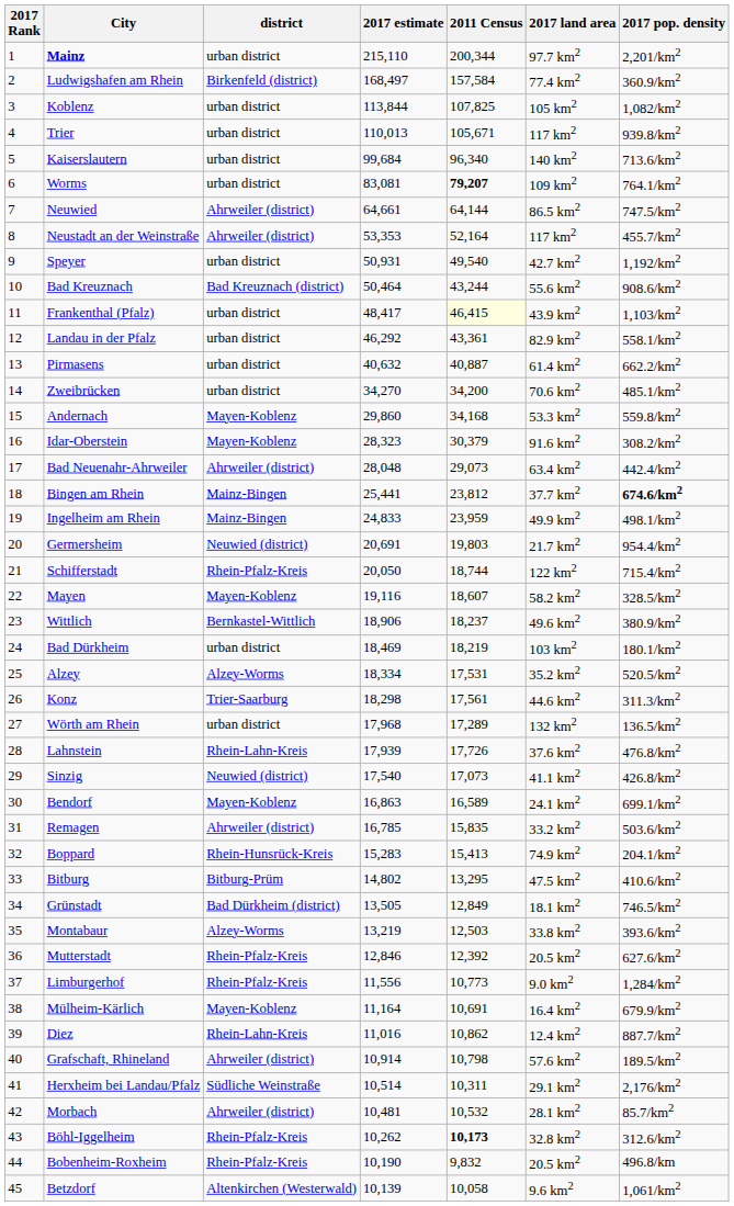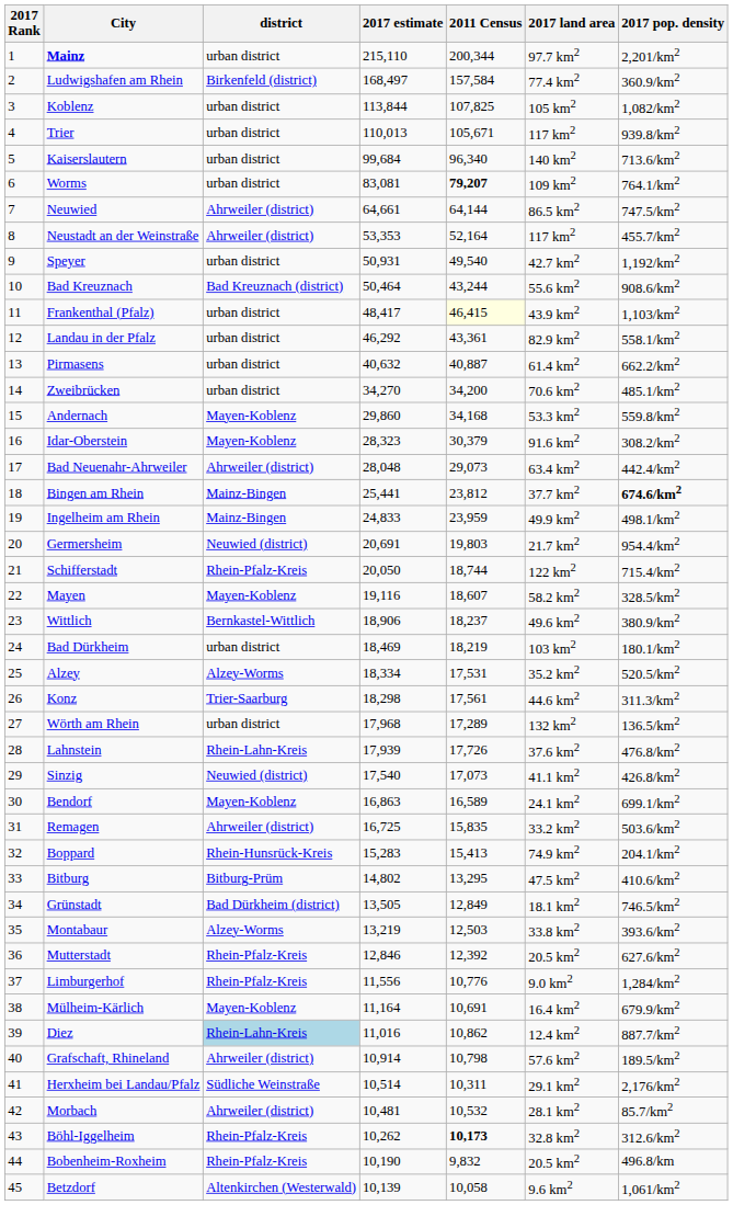 <table class="wikitable sortable">
 <tr>
 <th>2017<br>Rank</th>
 <th>City</th>
 <th>district</th>
 <th>2017 estimate</th>
 <th>2011 Census</th>
 <th data-sort-type="number">2017 land area</th>
 <th data-sort-type="number">2017 pop. density</th>
 </tr>
 <tr>
 <td>1</td>
 <td><strong><a href='#'>Mainz</a></strong></td>
 <td>urban district</td>
 <td>215,110</td>
 <td>200,344</td>
 <td>97.7 km<sup>2</sup></td>
 <td>2,201/km<sup>2</sup></td>
 </tr>
 <tr>
 <td>2</td>
 <td><a href='#'>Ludwigshafen am Rhein</a></td>
 <td><a href='#'>Birkenfeld (district)</a></td>
 <td>168,497</td>
 <td>157,584</td>
 <td>77.4 km<sup>2</sup></td>
 <td>360.9/km<sup>2</sup></td>
 </tr>
 <tr>
 <td>3</td>
 <td><a href='#'>Koblenz</a></td>
 <td>urban district</td>
 <td>113,844</td>
 <td>107,825</td>
 <td>105 km<sup>2</sup></td>
 <td>1,082/km<sup>2</sup></td>
 </tr>
 <tr>
 <td>4</td>
 <td><a href='#'>Trier</a></td>
 <td>urban district</td>
 <td>110,013</td>
 <td>105,671</td>
 <td>117 km<sup>2</sup></td>
 <td>939.8/km<sup>2</sup></td>
 </tr>
 <tr>
 <td>5</td>
 <td><a href='#'>Kaiserslautern</a></td>
 <td>urban district</td>
 <td>99,684</td>
 <td>96,340</td>
 <td>140 km<sup>2</sup></td>
 <td>713.6/km<sup>2</sup></td>
 </tr>
 <tr>
 <td>6</td>
 <td><a href='#'>Worms</a></td>
 <td>urban district</td>
 <td>83,081</td>
 <td><strong>79,207</strong></td>
 <td>109 km<sup>2</sup></td>
 <td>764.1/km<sup>2</sup></td>
 </tr>
 <tr>
 <td>7</td>
 <td><a href='#'>Neuwied</a></td>
 <td><a href='#'>Ahrweiler (district)</a></td>
 <td>64,661</td>
 <td>64,144</td>
 <td>86.5 km<sup>2</sup></td>
 <td>747.5/km<sup>2</sup></td>
 </tr>
 <tr>
 <td>8</td>
 <td><a href='#'>Neustadt an der Weinstraße</a></td>
 <td><a href='#'>Ahrweiler (district)</a></td>
 <td>53,353</td>
 <td>52,164</td>
 <td>117 km<sup>2</sup></td>
 <td>455.7/km<sup>2</sup></td>
 </tr>
 <tr>
 <td>9</td>
 <td><a href='#'>Speyer</a></td>
 <td>urban district</td>
 <td>50,931</td>
 <td>49,540</td>
 <td>42.7 km<sup>2</sup></td>
 <td>1,192/km<sup>2</sup></td>
 </tr>
 <tr>
 <td>10</td>
 <td><a href='#'>Bad Kreuznach</a></td>
 <td><a href='#'>Bad Kreuznach (district)</a></td>
 <td>50,464</td>
 <td>43,244</td>
 <td>55.6 km<sup>2</sup></td>
 <td>908.6/km<sup>2</sup></td>
 </tr>
 <tr>
 <td>11</td>
 <td><a href='#'>Frankenthal (Pfalz)</a></td>
 <td>urban district</td>
 <td>48,417</td>
 <td style="background: lightyellow;">46,415</td>
 <td>43.9 km<sup>2</sup></td>
 <td>1,103/km<sup>2</sup></td>
 </tr>
 <tr>
 <td>12</td>
 <td><a href='#'>Landau in der Pfalz</a></td>
 <td>urban district</td>
 <td>46,292</td>
 <td>43,361</td>
 <td>82.9 km<sup>2</sup></td>
 <td>558.1/km<sup>2</sup></td>
 </tr>
 <tr>
 <td>13</td>
 <td><a href='#'>Pirmasens</a></td>
 <td>urban district</td>
 <td>40,632</td>
 <td>40,887</td>
 <td>61.4 km<sup>2</sup></td>
 <td>662.2/km<sup>2</sup></td>
 </tr>
 <tr>
 <td>14</td>
 <td><a href='#'>Zweibrücken</a></td>
 <td>urban district</td>
 <td>34,270</td>
 <td>34,200</td>
 <td>70.6 km<sup>2</sup></td>
 <td>485.1/km<sup>2</sup></td>
 </tr>
 <tr>
 <td>15</td>
 <td><a href='#'>Andernach</a></td>
 <td><a href='#'>Mayen-Koblenz</a></td>
 <td>29,860</td>
 <td>34,168</td>
 <td>53.3 km<sup>2</sup></td>
 <td>559.8/km<sup>2</sup></td>
 </tr>
 <tr>
 <td>16</td>
 <td><a href='#'>Idar-Oberstein</a></td>
 <td><a href='#'>Mayen-Koblenz</a></td>
 <td>28,323</td>
 <td>30,379</td>
 <td>91.6 km<sup>2</sup></td>
 <td>308.2/km<sup>2</sup></td>
 </tr>
 <tr>
 <td>17</td>
 <td><a href='#'>Bad Neuenahr-Ahrweiler</a></td>
 <td><a href='#'>Ahrweiler (district)</a></td>
 <td>28,048</td>
 <td>29,073</td>
 <td>63.4 km<sup>2</sup></td>
 <td>442.4/km<sup>2</sup></td>
 </tr>
 <tr>
 <td>18</td>
 <td><a href='#'>Bingen am Rhein</a></td>
 <td><a href='#'>Mainz-Bingen</a></td>
 <td>25,441</td>
 <td>23,812</td>
 <td>37.7 km<sup>2</sup></td>
 <td><strong>674.6/km<sup>2</sup></strong></td>
 </tr>
 <tr>
 <td>19</td>
 <td><a href='#'>Ingelheim am Rhein</a></td>
 <td><a href='#'>Mainz-Bingen</a></td>
 <td>24,833</td>
 <td>23,959</td>
 <td>49.9 km<sup>2</sup></td>
 <td>498.1/km<sup>2</sup></td>
 </tr>
 <tr>
 <td>20</td>
 <td><a href='#'>Germersheim</a></td>
 <td><a href='#'>Neuwied (district)</a></td>
 <td>20,691</td>
 <td>19,803</td>
 <td>21.7 km<sup>2</sup></td>
 <td>954.4/km<sup>2</sup></td>
 </tr>
 <tr>
 <td>21</td>
 <td><a href='#'>Schifferstadt</a></td>
 <td><a href='#'>Rhein-Pfalz-Kreis</a></td>
 <td>20,050</td>
 <td>18,744</td>
 <td>122 km<sup>2</sup></td>
 <td>715.4/km<sup>2</sup></td>
 </tr>
 <tr>
 <td>22</td>
 <td><a href='#'>Mayen</a></td>
 <td><a href='#'>Mayen-Koblenz</a></td>
 <td>19,116</td>
 <td>18,607</td>
 <td>58.2 km<sup>2</sup></td>
 <td>328.5/km<sup>2</sup></td>
 </tr>
 <tr>
 <td>23</td>
 <td><a href='#'>Wittlich</a></td>
 <td><a href='#'>Bernkastel-Wittlich</a></td>
 <td>18,906</td>
 <td>18,237</td>
 <td>49.6 km<sup>2</sup></td>
 <td>380.9/km<sup>2</sup></td>
 </tr>
 <tr>
 <td>24</td>
 <td><a href='#'>Bad Dürkheim</a></td>
 <td>urban district</td>
 <td>18,469</td>
 <td>18,219</td>
 <td>103 km<sup>2</sup></td>
 <td>180.1/km<sup>2</sup></td>
 </tr>
 <tr>
 <td>25</td>
 <td><a href='#'>Alzey</a></td>
 <td><a href='#'>Alzey-Worms</a></td>
 <td>18,334</td>
 <td>17,531</td>
 <td>35.2 km<sup>2</sup></td>
 <td>520.5/km<sup>2</sup></td>
 </tr>
 <tr>
 <td>26</td>
 <td><a href='#'>Konz</a></td>
 <td><a href='#'>Trier-Saarburg</a></td>
 <td>18,298</td>
 <td>17,561</td>
 <td>44.6 km<sup>2</sup></td>
 <td>311.3/km<sup>2</sup></td>
 </tr>
 <tr>
 <td>27</td>
 <td><a href='#'>Wörth am Rhein</a></td>
 <td>urban district</td>
 <td>17,968</td>
 <td>17,289</td>
 <td>132 km<sup>2</sup></td>
 <td>136.5/km<sup>2</sup></td>
 </tr>
 <tr>
 <td>28</td>
 <td><a href='#'>Lahnstein</a></td>
 <td><a href='#'>Rhein-Lahn-Kreis</a></td>
 <td>17,939</td>
 <td>17,726</td>
 <td>37.6 km<sup>2</sup></td>
 <td>476.8/km<sup>2</sup></td>
 </tr>
 <tr>
 <td>29</td>
 <td><a href='#'>Sinzig</a></td>
 <td><a href='#'>Neuwied (district)</a></td>
 <td>17,540</td>
 <td>17,073</td>
 <td>41.1 km<sup>2</sup></td>
 <td>426.8/km<sup>2</sup></td>
 </tr>
 <tr>
 <td>30</td>
 <td><a href='#'>Bendorf</a></td>
 <td><a href='#'>Mayen-Koblenz</a></td>
 <td>16,863</td>
 <td>16,589</td>
 <td>24.1 km<sup>2</sup></td>
 <td>699.1/km<sup>2</sup></td>
 </tr>
 <tr>
 <td>31</td>
 <td><a href='#'>Remagen</a></td>
 <td><a href='#'>Ahrweiler (district)</a></td>
-<td>16,785</td>
+<td>16,725</td>
 <td>15,835</td>
 <td>33.2 km<sup>2</sup></td>
 <td>503.6/km<sup>2</sup></td>
 </tr>
 <tr>
 <td>32</td>
 <td><a href='#'>Boppard</a></td>
 <td><a href='#'>Rhein-Hunsrück-Kreis</a></td>
 <td>15,283</td>
 <td>15,413</td>
 <td>74.9 km<sup>2</sup></td>
 <td>204.1/km<sup>2</sup></td>
 </tr>
 <tr>
 <td>33</td>
 <td><a href='#'>Bitburg</a></td>
 <td><a href='#'>Bitburg-Prüm</a></td>
 <td>14,802</td>
 <td>13,295</td>
 <td>47.5 km<sup>2</sup></td>
 <td>410.6/km<sup>2</sup></td>
 </tr>
 <tr>
 <td>34</td>
 <td><a href='#'>Grünstadt</a></td>
 <td><a href='#'>Bad Dürkheim (district)</a></td>
 <td>13,505</td>
 <td>12,849</td>
 <td>18.1 km<sup>2</sup></td>
 <td>746.5/km<sup>2</sup></td>
 </tr>
 <tr>
 <td>35</td>
 <td><a href='#'>Montabaur</a></td>
 <td><a href='#'>Alzey-Worms</a></td>
 <td>13,219</td>
 <td>12,503</td>
 <td>33.8 km<sup>2</sup></td>
 <td>393.6/km<sup>2</sup></td>
 </tr>
 <tr>
 <td>36</td>
 <td><a href='#'>Mutterstadt</a></td>
 <td><a href='#'>Rhein-Pfalz-Kreis</a></td>
 <td>12,846</td>
 <td>12,392</td>
 <td>20.5 km<sup>2</sup></td>
 <td>627.6/km<sup>2</sup></td>
 </tr>
 <tr>
 <td>37</td>
 <td><a href='#'>Limburgerhof</a></td>
 <td><a href='#'>Rhein-Pfalz-Kreis</a></td>
 <td>11,556</td>
-<td>10,773</td>
+<td>10,776</td>
 <td>9.0 km<sup>2</sup></td>
 <td>1,284/km<sup>2</sup></td>
 </tr>
 <tr>
 <td>38</td>
 <td><a href='#'>Mülheim-Kärlich</a></td>
 <td><a href='#'>Mayen-Koblenz</a></td>
 <td>11,164</td>
 <td>10,691</td>
 <td>16.4 km<sup>2</sup></td>
 <td>679.9/km<sup>2</sup></td>
 </tr>
 <tr>
 <td>39</td>
 <td><a href='#'>Diez</a></td>
-<td><a href='#'>Rhein-Lahn-Kreis</a></td>
+<td style="background: lightblue;"><a href='#'>Rhein-Lahn-Kreis</a></td>
 <td>11,016</td>
 <td>10,862</td>
 <td>12.4 km<sup>2</sup></td>
 <td>887.7/km<sup>2</sup></td>
 </tr>
 <tr>
 <td>40</td>
 <td><a href='#'>Grafschaft, Rhineland</a></td>
 <td><a href='#'>Ahrweiler (district)</a></td>
 <td>10,914</td>
 <td>10,798</td>
 <td>57.6 km<sup>2</sup></td>
 <td>189.5/km<sup>2</sup></td>
 </tr>
 <tr>
 <td>41</td>
 <td><a href='#'>Herxheim bei Landau/Pfalz</a></td>
 <td><a href='#'>Südliche Weinstraße</a></td>
 <td>10,514</td>
 <td>10,311</td>
 <td>29.1 km<sup>2</sup></td>
 <td>2,176/km<sup>2</sup></td>
 </tr>
 <tr>
 <td>42</td>
 <td><a href='#'>Morbach</a></td>
 <td><a href='#'>Ahrweiler (district)</a></td>
 <td>10,481</td>
 <td>10,532</td>
 <td>28.1 km<sup>2</sup></td>
 <td>85.7/km<sup>2</sup></td>
 </tr>
 <tr>
 <td>43</td>
 <td><a href='#'>Böhl-Iggelheim</a></td>
 <td><a href='#'>Rhein-Pfalz-Kreis</a></td>
 <td>10,262</td>
 <td><strong>10,173</strong></td>
 <td>32.8 km<sup>2</sup></td>
 <td>312.6/km<sup>2</sup></td>
 </tr>
 <tr>
 <td>44</td>
 <td><a href='#'>Bobenheim-Roxheim</a></td>
 <td><a href='#'>Rhein-Pfalz-Kreis</a></td>
 <td>10,190</td>
 <td>9,832</td>
 <td>20.5 km<sup>2</sup></td>
 <td>496.8/km</td>
 </tr>
 <tr>
 <td>45</td>
 <td><a href='#'>Betzdorf</a></td>
 <td><a href='#'>Altenkirchen (Westerwald)</a></td>
 <td>10,139</td>
 <td>10,058</td>
 <td>9.6 km<sup>2</sup></td>
 <td>1,061/km<sup>2</sup></td>
 </tr>
 </table>
